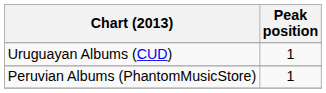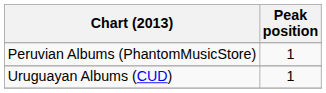 <table class="wikitable sortable plainrowheaders">
 <tr>
 <th>Chart (2013)</th>
 <th>Peak<br>position</th>
 </tr>
 <tr>
 </tr>
 <tr>
 </tr>
 <tr>
 </tr>
 <tr>
-<td>Uruguayan Albums (<a href='#'>CUD</a>)</td>
+<td>Peruvian Albums (PhantomMusicStore)</td>
 <td style="text-align:center;">1</td>
 </tr>
 <tr>
 </tr>
 <tr>
 </tr>
 <tr>
 </tr>
 <tr>
 </tr>
 <tr>
 </tr>
 <tr>
 </tr>
 <tr>
-<td>Peruvian Albums (PhantomMusicStore)</td>
+<td>Uruguayan Albums (<a href='#'>CUD</a>)</td>
 <td style="text-align:center;">1</td>
 </tr>
 <tr>
 </tr>
 </table>
